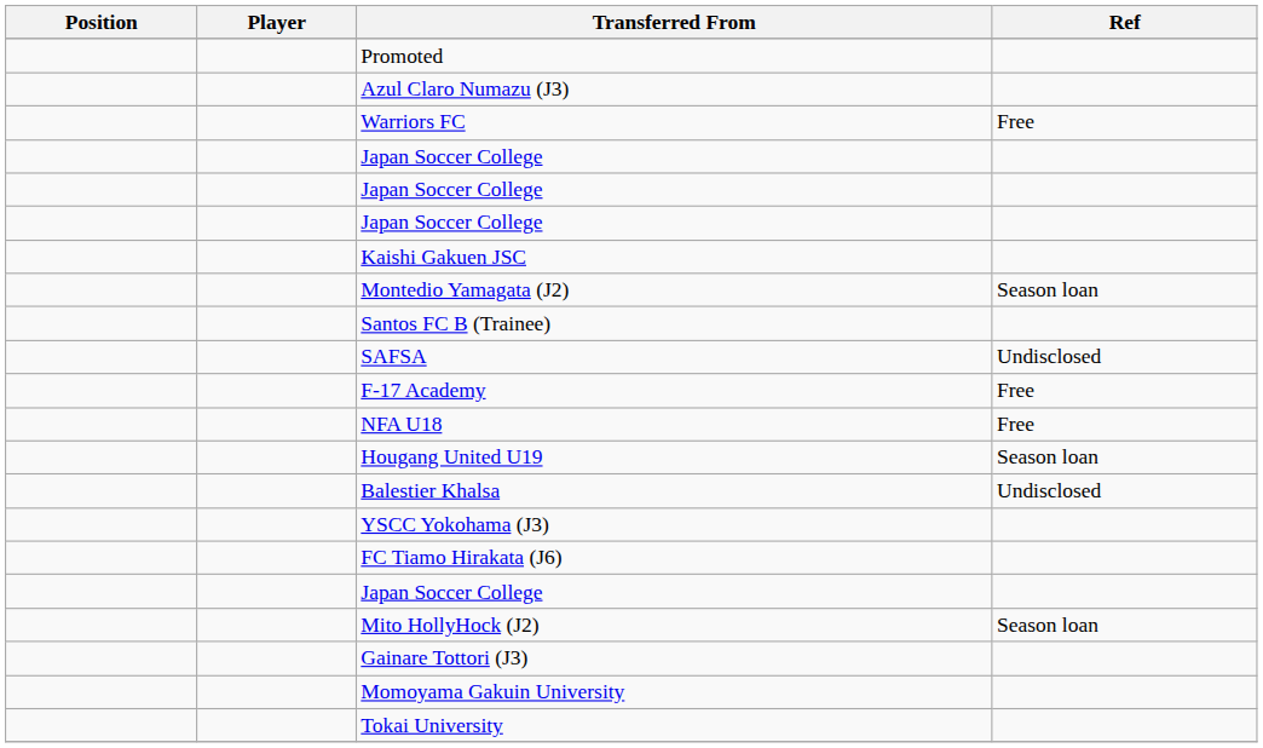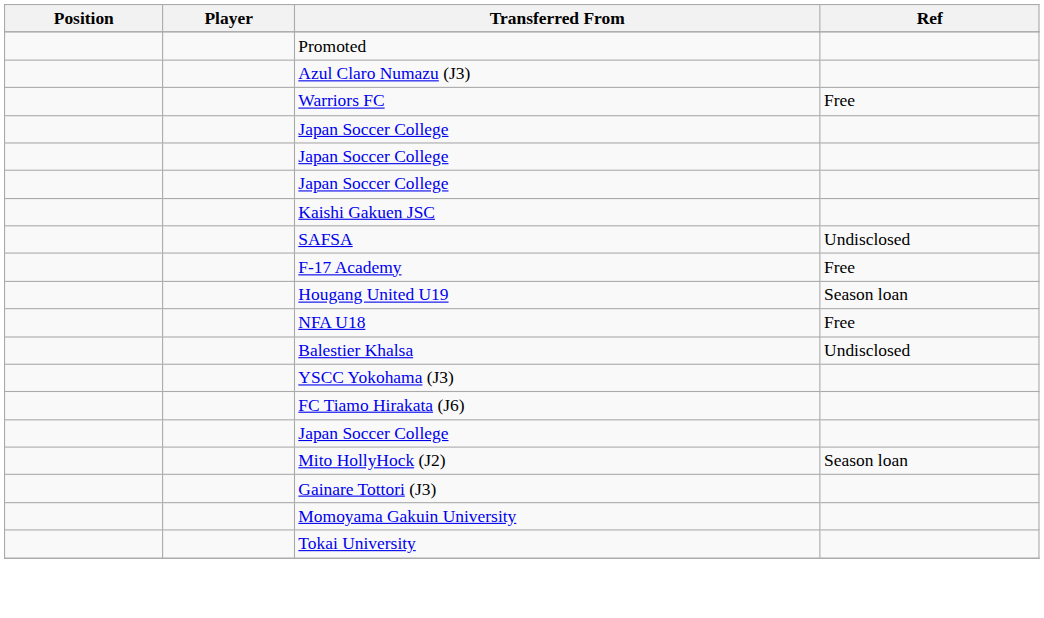 <table class="wikitable sortable" style="width:60%; text-align:center; font-size:100%; text-align:left;">
 <tr>
 <th><strong>Position</strong></th>
 <th><strong>Player</strong></th>
 <th><strong>Transferred From</strong></th>
 <th><strong>Ref</strong></th>
 </tr>
 <tr>
 </tr>
 <tr>
 <td></td>
 <td></td>
 <td>Promoted</td>
 <td></td>
 </tr>
 <tr>
 <td></td>
 <td></td>
 <td> <a href='#'>Azul Claro Numazu</a> (J3)</td>
 <td></td>
 </tr>
 <tr>
 <td></td>
 <td></td>
 <td> <a href='#'>Warriors FC</a></td>
 <td>Free </td>
 </tr>
 <tr>
 <td></td>
 <td></td>
 <td> <a href='#'>Japan Soccer College</a></td>
 <td></td>
 </tr>
 <tr>
 <td></td>
 <td></td>
 <td> <a href='#'>Japan Soccer College</a></td>
 <td></td>
 </tr>
 <tr>
 <td></td>
 <td></td>
 <td> <a href='#'>Japan Soccer College</a></td>
 <td></td>
 </tr>
 <tr>
 <td></td>
 <td></td>
 <td> <a href='#'>Kaishi Gakuen JSC</a></td>
 <td></td>
 </tr>
 <tr>
 <td></td>
 <td></td>
-<td> <a href='#'>Montedio Yamagata</a> (J2)</td>
-<td>Season loan </td>
-</tr>
-<tr>
-<td></td>
-<td></td>
-<td> <a href='#'>Santos FC B</a> (Trainee)</td>
-<td></td>
-</tr>
-<tr>
-<td></td>
-<td></td>
 <td> <a href='#'>SAFSA</a></td>
 <td>Undisclosed </td>
 </tr>
 <tr>
 <td></td>
 <td></td>
 <td> <a href='#'>F-17 Academy</a></td>
 <td>Free </td>
 </tr>
 <tr>
 <td></td>
 <td></td>
-<td> <a href='#'>NFA U18</a></td>
-<td>Free </td>
+<td> <a href='#'>Hougang United U19</a></td>
+<td>Season loan </td>
 </tr>
 <tr>
 <td></td>
 <td></td>
-<td> <a href='#'>Hougang United U19</a></td>
-<td>Season loan </td>
+<td> <a href='#'>NFA U18</a></td>
+<td>Free </td>
 </tr>
 <tr>
 <td></td>
 <td></td>
 <td> <a href='#'>Balestier Khalsa</a></td>
 <td>Undisclosed </td>
 </tr>
 <tr>
 <td></td>
 <td></td>
 <td> <a href='#'>YSCC Yokohama</a> (J3)</td>
 <td></td>
 </tr>
 <tr>
 <td></td>
 <td></td>
 <td> <a href='#'>FC Tiamo Hirakata</a> (J6)</td>
 <td></td>
 </tr>
 <tr>
 <td></td>
 <td></td>
 <td> <a href='#'>Japan Soccer College</a></td>
 <td></td>
 </tr>
 <tr>
 <td></td>
 <td></td>
 <td> <a href='#'>Mito HollyHock</a> (J2)</td>
 <td>Season loan </td>
 </tr>
 <tr>
 <td></td>
 <td></td>
 <td> <a href='#'>Gainare Tottori</a> (J3)</td>
 <td></td>
 </tr>
 <tr>
 <td></td>
 <td></td>
 <td> <a href='#'>Momoyama Gakuin University</a></td>
 <td></td>
 </tr>
 <tr>
 <td></td>
 <td></td>
 <td> <a href='#'>Tokai University</a></td>
 <td></td>
 </tr>
 <tr>
 </tr>
 </table>
